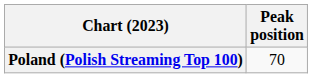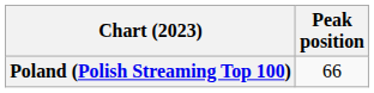 <table class="wikitable sortable plainrowheaders" style="text-align:center">
 <tr>
 <th scope="col">Chart (2023)</th>
 <th scope="col">Peak<br>position</th>
 </tr>
 <tr>
 <th scope="row">Poland (<a href='#'>Polish Streaming Top 100</a>)</th>
-<td>70</td>
+<td>66</td>
 </tr>
 </table>
